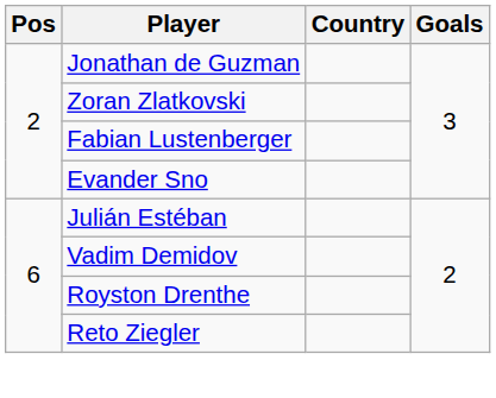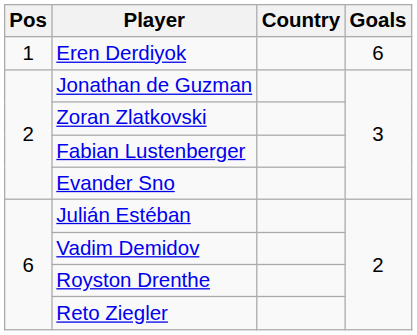 <table class="wikitable" style="text-align: left;">
 <tr>
 <th>Pos</th>
 <th>Player</th>
 <th>Country</th>
 <th>Goals</th>
+</tr>
+<tr>
+<td align=center>1</td>
+<td><a href='#'>Eren Derdiyok</a></td>
+<td></td>
+<td align=center>6</td>
 </tr>
 <tr>
 <td rowspan="4" align=center>2</td>
 <td><a href='#'>Jonathan de Guzman</a></td>
 <td></td>
 <td rowspan="4" align=center>3</td>
 </tr>
 <tr>
 <td><a href='#'>Zoran Zlatkovski</a></td>
 <td></td>
 </tr>
 <tr>
 <td><a href='#'>Fabian Lustenberger</a></td>
 <td></td>
 </tr>
 <tr>
 <td><a href='#'>Evander Sno</a></td>
 <td></td>
 </tr>
 <tr>
 <td rowspan="4" align=center>6</td>
 <td><a href='#'>Julián Estéban</a></td>
 <td></td>
 <td rowspan="4" align=center>2</td>
 </tr>
 <tr>
 <td><a href='#'>Vadim Demidov</a></td>
 <td></td>
 </tr>
 <tr>
 <td><a href='#'>Royston Drenthe</a></td>
 <td></td>
 </tr>
 <tr>
 <td><a href='#'>Reto Ziegler</a></td>
 <td></td>
 </tr>
 </table>
